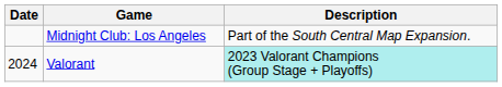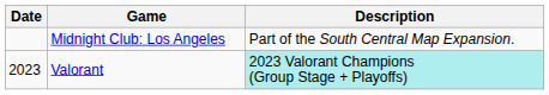 <table class="wikitable" width="600">
 <tr>
 <th>Date</th>
 <th>Game</th>
 <th>Description</th>
 </tr>
 <tr>
 <td></td>
 <td><a href='#'>Midnight Club: Los Angeles</a></td>
 <td>Part of the <em>South Central Map Expansion</em>.</td>
 </tr>
 <tr>
-<td>2024</td>
+<td>2023</td>
 <td><a href='#'>Valorant</a></td>
 <td style="background: paleturquoise;">2023 Valorant Champions<br>(Group Stage + Playoffs)</td>
 </tr>
 </table>
